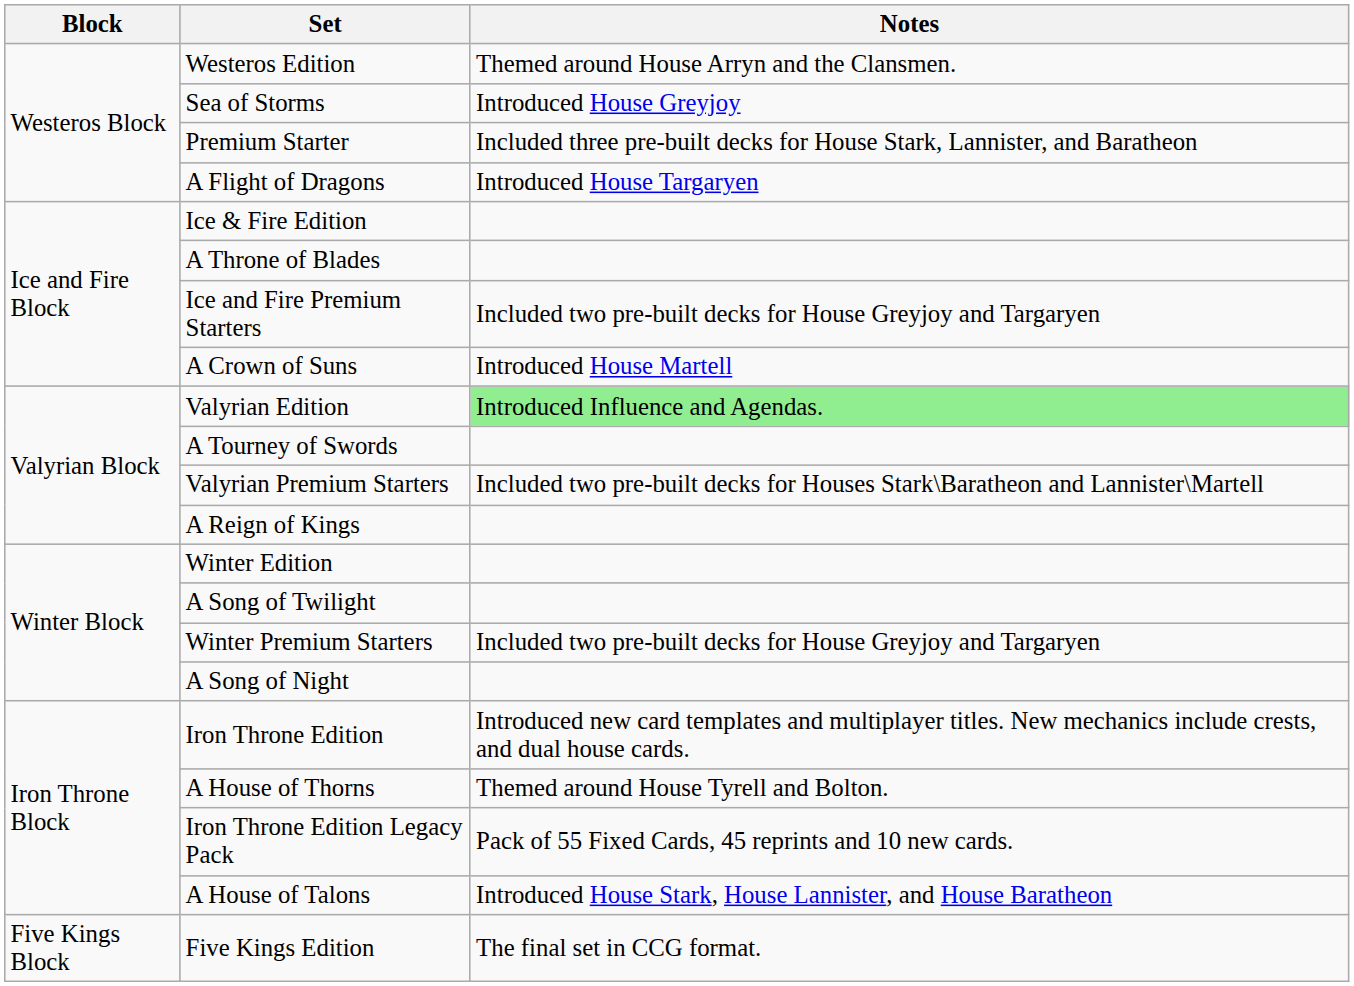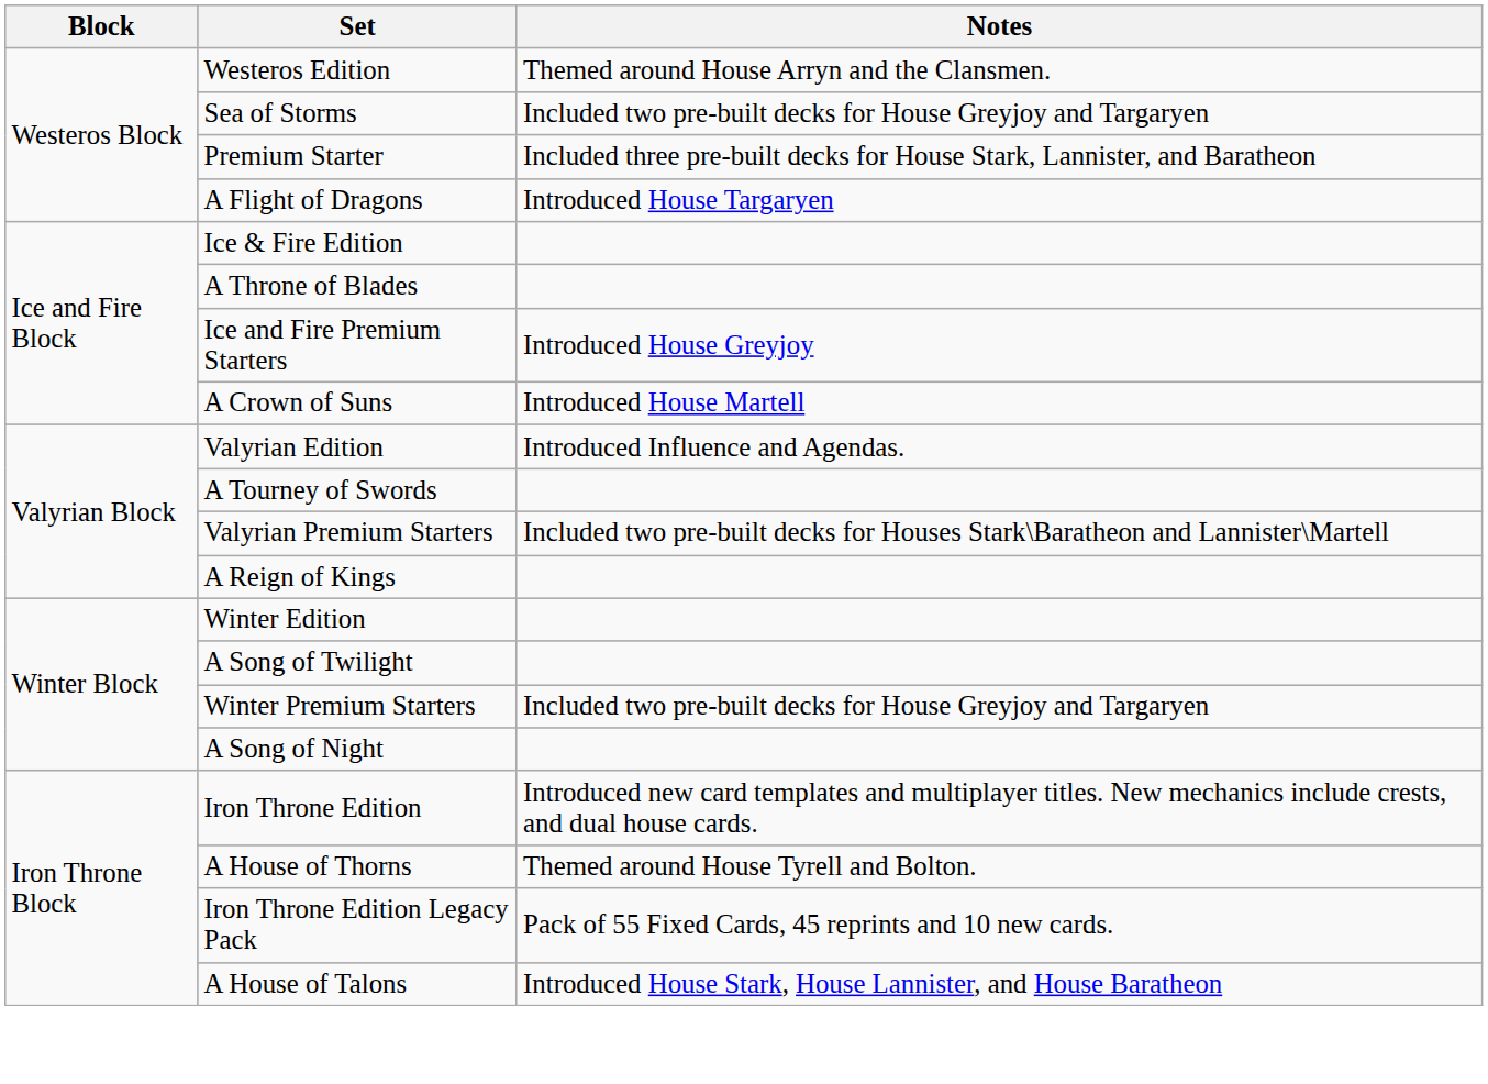 <table class="wikitable">
 <tr>
 <th>Block</th>
 <th>Set</th>
 <th>Notes</th>
 </tr>
 <tr>
 <td rowspan="4">Westeros Block</td>
 <td>Westeros Edition</td>
 <td>Themed around House Arryn and the Clansmen.</td>
 </tr>
 <tr>
 <td>Sea of Storms</td>
-<td>Introduced <a href='#'>House Greyjoy</a></td>
+<td>Included two pre-built decks for House Greyjoy and Targaryen</td>
 </tr>
 <tr>
 <td>Premium Starter</td>
 <td>Included three pre-built decks for House Stark, Lannister, and Baratheon</td>
 </tr>
 <tr>
 <td>A Flight of Dragons</td>
 <td>Introduced <a href='#'>House Targaryen</a></td>
 </tr>
 <tr>
 <td rowspan="4">Ice and Fire Block</td>
 <td>Ice & Fire Edition</td>
 <td></td>
 </tr>
 <tr>
 <td>A Throne of Blades</td>
 <td></td>
 </tr>
 <tr>
 <td>Ice and Fire Premium Starters</td>
-<td>Included two pre-built decks for House Greyjoy and Targaryen</td>
+<td>Introduced <a href='#'>House Greyjoy</a></td>
 </tr>
 <tr>
 <td>A Crown of Suns</td>
 <td>Introduced <a href='#'>House Martell</a></td>
 </tr>
 <tr>
 <td rowspan="4">Valyrian Block</td>
 <td>Valyrian Edition</td>
-<td style="background: lightgreen;">Introduced Influence and Agendas.</td>
+<td>Introduced Influence and Agendas.</td>
 </tr>
 <tr>
 <td>A Tourney of Swords</td>
 <td></td>
 </tr>
 <tr>
 <td>Valyrian Premium Starters</td>
 <td>Included two pre-built decks for Houses Stark\Baratheon and Lannister\Martell</td>
 </tr>
 <tr>
 <td>A Reign of Kings</td>
 <td></td>
 </tr>
 <tr>
 <td rowspan="4">Winter Block</td>
 <td>Winter Edition</td>
 <td></td>
 </tr>
 <tr>
 <td>A Song of Twilight</td>
 <td></td>
 </tr>
 <tr>
 <td>Winter Premium Starters</td>
 <td>Included two pre-built decks for House Greyjoy and Targaryen</td>
 </tr>
 <tr>
 <td>A Song of Night</td>
 <td></td>
 </tr>
 <tr>
 <td rowspan="4">Iron Throne Block</td>
 <td>Iron Throne Edition</td>
 <td>Introduced new card templates and multiplayer titles. New mechanics include crests, and dual house cards.</td>
 </tr>
 <tr>
 <td>A House of Thorns</td>
 <td>Themed around House Tyrell and Bolton.</td>
 </tr>
 <tr>
 <td>Iron Throne Edition Legacy Pack</td>
 <td>Pack of 55 Fixed Cards, 45 reprints and 10 new cards.</td>
 </tr>
 <tr>
 <td>A House of Talons</td>
 <td>Introduced <a href='#'>House Stark</a>, <a href='#'>House Lannister</a>, and <a href='#'>House Baratheon</a></td>
 </tr>
-<tr>
-<td>Five Kings Block</td>
-<td>Five Kings Edition</td>
-<td>The final set in CCG format.</td>
-</tr>
 </table>
